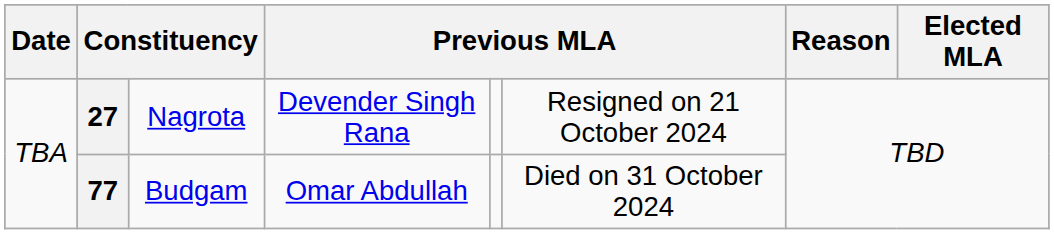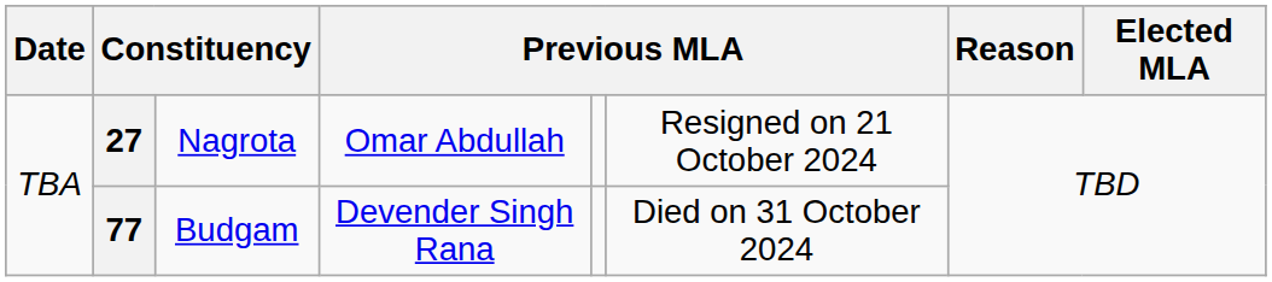 <table class="wikitable sortable" style="text-align:center;">
 <tr>
 <th>Date</th>
 <th colspan="2">Constituency</th>
 <th colspan="3">Previous MLA</th>
 <th>Reason</th>
 <th colspan="3">Elected MLA</th>
 </tr>
 <tr>
 <td rowspan=2><em>TBA</em></td>
 <th>27</th>
 <td><a href='#'>Nagrota</a></td>
-<td><a href='#'>Devender Singh Rana</a></td>
+<td><a href='#'>Omar Abdullah</a></td>
 <td></td>
 <td>Resigned on 21 October 2024</td>
 <td Colspan=3 rowspan=2><em>TBD</em></td>
 </tr>
 <tr>
 <th>77</th>
 <td><a href='#'>Budgam</a></td>
-<td><a href='#'>Omar Abdullah</a></td>
+<td><a href='#'>Devender Singh Rana</a></td>
 <td></td>
 <td>Died on 31 October 2024</td>
 </tr>
 </table>
